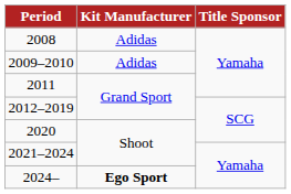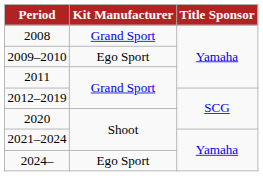 <table class="wikitable" style="text-align:center;margin-left:1em;">
 <tr>
 <th style="background:#b22222; color:White;">Period</th>
 <th style="background:#b22222; color:White;">Kit Manufacturer</th>
 <th style="background:#b22222; color:White;">Title Sponsor</th>
 </tr>
 <tr>
 <td>2008</td>
-<td><a href='#'>Adidas</a></td>
+<td><a href='#'>Grand Sport</a></td>
 <td rowspan="3"><a href='#'>Yamaha</a></td>
 </tr>
 <tr>
 <td>2009–2010</td>
-<td><a href='#'>Adidas</a></td>
+<td rowspan="1">Ego Sport</td>
 </tr>
 <tr>
 <td>2011</td>
 <td rowspan="2"><a href='#'>Grand Sport</a></td>
 </tr>
 <tr>
 <td>2012–2019</td>
 <td rowspan="2"><a href='#'>SCG</a></td>
 </tr>
 <tr>
 <td>2020</td>
 <td rowspan="2">Shoot</td>
 </tr>
 <tr>
 <td>2021–2024</td>
 <td rowspan="2"><a href='#'>Yamaha</a></td>
 </tr>
 <tr>
 <td>2024–</td>
-<td rowspan="1"><strong>Ego Sport</strong></td>
+<td rowspan="1">Ego Sport</td>
 </tr>
 </table>
